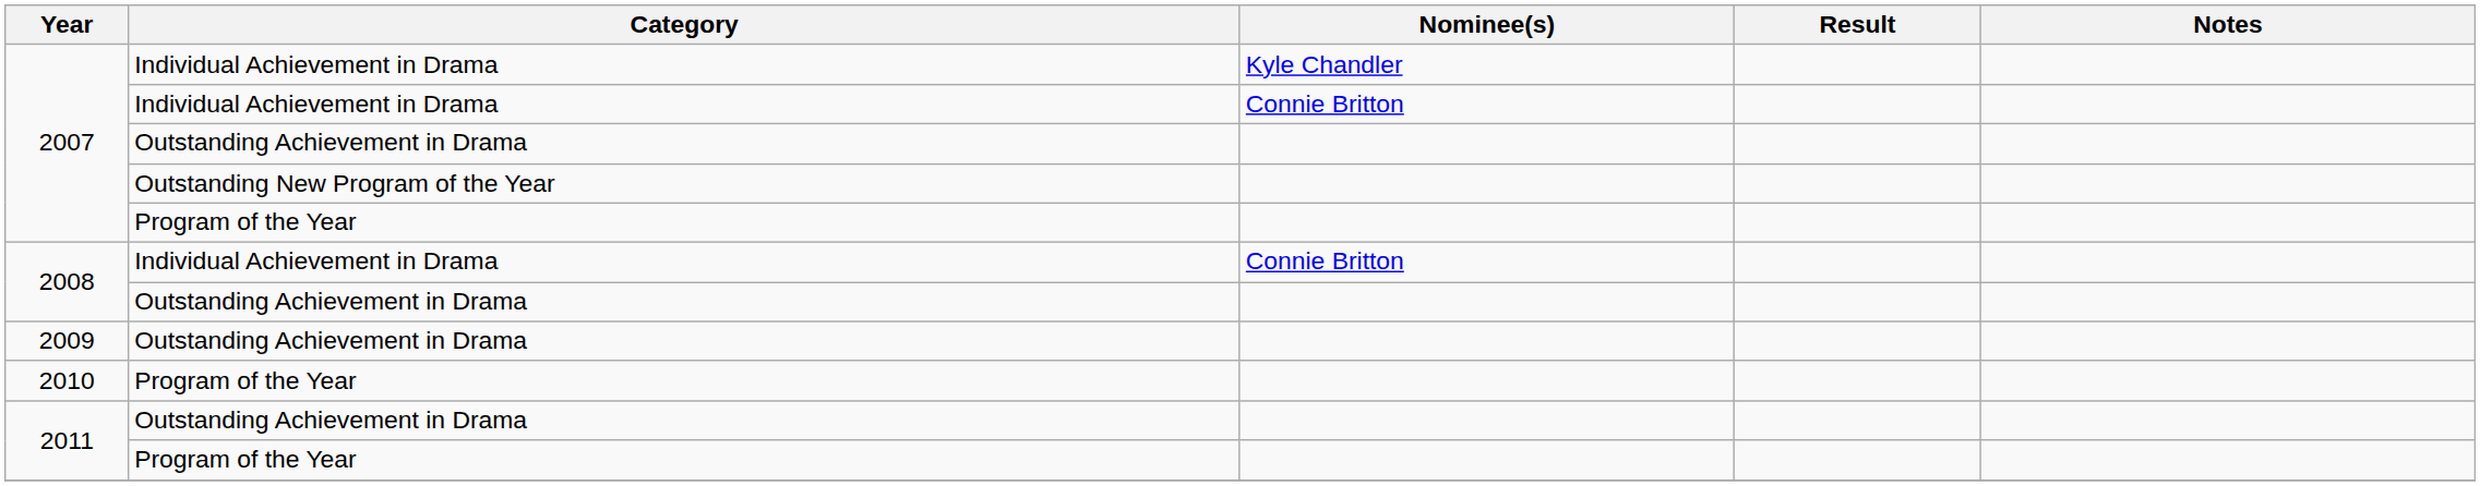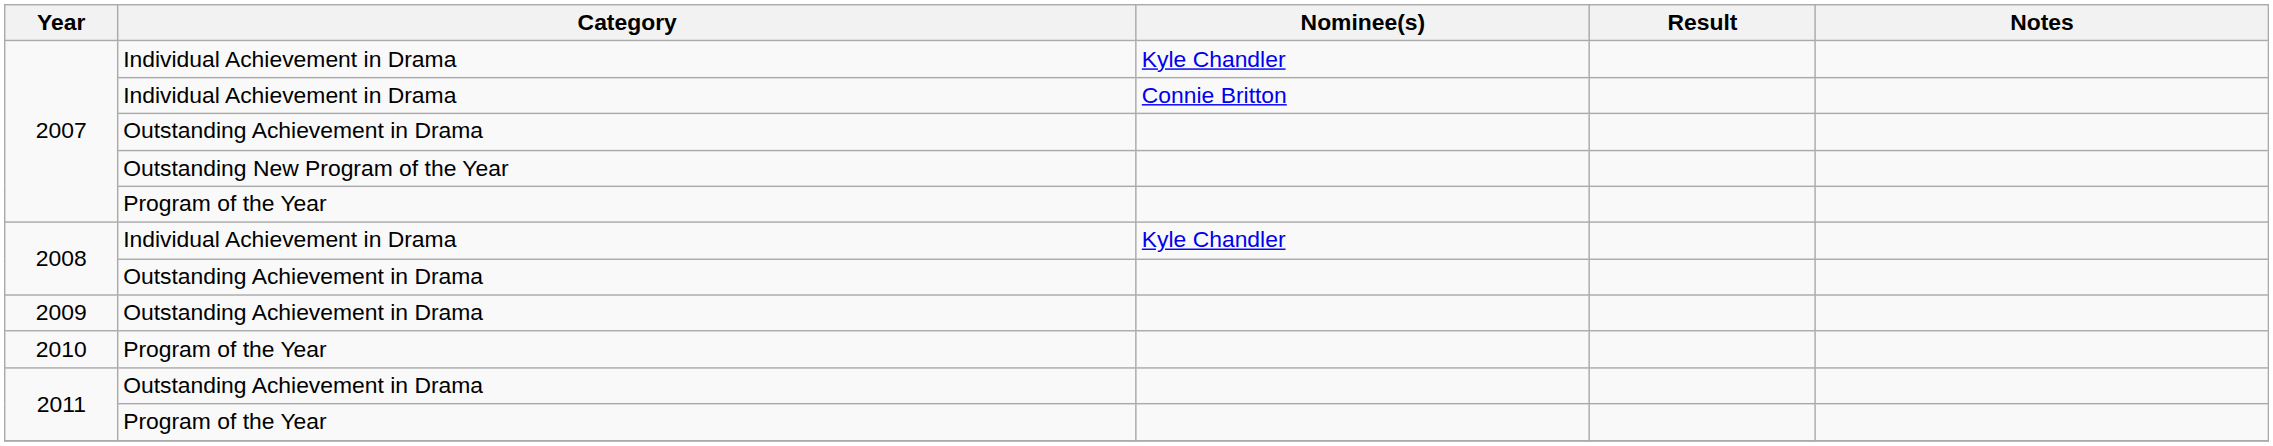 <table class="wikitable" width="100%" cellpadding="5">
 <tr>
 <th width="5%">Year</th>
 <th width="45%">Category</th>
 <th width="20%">Nominee(s)</th>
 <th width="10%">Result</th>
 <th width="20%">Notes</th>
 </tr>
 <tr>
 <td style="text-align:center;" rowspan="5">2007</td>
 <td>Individual Achievement in Drama</td>
 <td><a href='#'>Kyle Chandler</a></td>
 <td></td>
 <td></td>
 </tr>
 <tr>
 <td>Individual Achievement in Drama</td>
 <td><a href='#'>Connie Britton</a></td>
 <td></td>
 <td></td>
 </tr>
 <tr>
 <td>Outstanding Achievement in Drama</td>
 <td></td>
 <td></td>
 <td></td>
 </tr>
 <tr>
 <td>Outstanding New Program of the Year</td>
 <td></td>
 <td></td>
 <td></td>
 </tr>
 <tr>
 <td>Program of the Year</td>
 <td></td>
 <td></td>
 <td></td>
 </tr>
 <tr>
 <td style="text-align:center;" rowspan="2">2008</td>
 <td>Individual Achievement in Drama</td>
-<td><a href='#'>Connie Britton</a></td>
+<td><a href='#'>Kyle Chandler</a></td>
 <td></td>
 <td></td>
 </tr>
 <tr>
 <td>Outstanding Achievement in Drama</td>
 <td></td>
 <td></td>
 <td></td>
 </tr>
 <tr>
 <td style="text-align:center;">2009</td>
 <td>Outstanding Achievement in Drama</td>
 <td></td>
 <td></td>
 <td></td>
 </tr>
 <tr>
 <td style="text-align:center;">2010</td>
 <td>Program of the Year</td>
 <td></td>
 <td></td>
 <td></td>
 </tr>
 <tr>
 <td style="text-align:center;" rowspan="2">2011</td>
 <td>Outstanding Achievement in Drama</td>
 <td></td>
 <td></td>
 <td></td>
 </tr>
 <tr>
 <td>Program of the Year</td>
 <td></td>
 <td></td>
 <td></td>
 </tr>
 <tr>
 </tr>
 </table>
